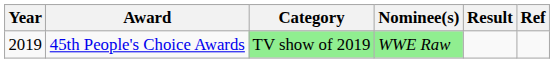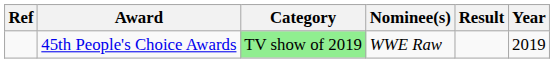 <table class="wikitable sortable">
 <tr>
-<th>Year</th>
+<th class="unsortable">Ref</th>
 <th>Award</th>
 <th>Category</th>
 <th>Nominee(s)</th>
 <th>Result</th>
-<th class="unsortable">Ref</th>
+<th>Year</th>
 </tr>
 <tr>
-<td>2019</td>
+<td></td>
 <td><a href='#'>45th People's Choice Awards</a></td>
 <td style="background: lightgreen;">TV show of 2019</td>
-<td style="background: lightgreen;"><em>WWE Raw</em></td>
+<td><em>WWE Raw</em></td>
 <td></td>
-<td></td>
+<td>2019</td>
 </tr>
 </table>
